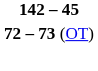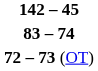 <table style="text-align:center">
 <tr>
 <th width=200></th>
 <th width=100></th>
 <th width=200></th>
 </tr>
 <tr>
 <td align=right><strong></strong></td>
 <td><strong>142 – 45</strong></td>
 <td align=left></td>
 </tr>
 <tr>
+<td align=right><strong></strong></td>
+<td><strong>83 – 74</strong></td>
+<td align=left></td>
+</tr>
+<tr>
 <td align=right></td>
 <td><strong>72 – 73</strong> (<a href='#'>OT</a>)</td>
 <td align=left><strong></strong></td>
 </tr>
 </table>
